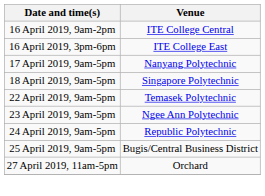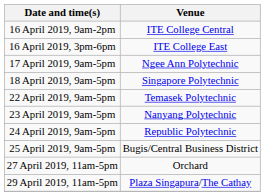 <table class="wikitable sortable plainrowheaders" style="text-align:center">
 <tr>
 <th scope="col">Date and time(s)</th>
 <th scope="col">Venue</th>
 </tr>
 <tr>
 <td>16 April 2019, 9am-2pm</td>
 <td><a href='#'>ITE College Central</a></td>
 </tr>
 <tr>
 <td>16 April 2019, 3pm-6pm</td>
 <td><a href='#'>ITE College East</a></td>
 </tr>
 <tr>
 <td>17 April 2019, 9am-5pm</td>
-<td><a href='#'>Nanyang Polytechnic</a></td>
+<td><a href='#'>Ngee Ann Polytechnic</a></td>
 </tr>
 <tr>
 <td>18 April 2019, 9am-5pm</td>
 <td><a href='#'>Singapore Polytechnic</a></td>
 </tr>
 <tr>
 <td>22 April 2019, 9am-5pm</td>
 <td><a href='#'>Temasek Polytechnic</a></td>
 </tr>
 <tr>
 <td>23 April 2019, 9am-5pm</td>
-<td><a href='#'>Ngee Ann Polytechnic</a></td>
+<td><a href='#'>Nanyang Polytechnic</a></td>
 </tr>
 <tr>
 <td>24 April 2019, 9am-5pm</td>
 <td><a href='#'>Republic Polytechnic</a></td>
 </tr>
 <tr>
 <td>25 April 2019, 9am-5pm</td>
 <td>Bugis/Central Business District</td>
 </tr>
 <tr>
 <td>27 April 2019, 11am-5pm</td>
 <td>Orchard</td>
 </tr>
 <tr>
+<td>29 April 2019, 11am-5pm</td>
+<td><a href='#'>Plaza Singapura</a>/<a href='#'>The Cathay</a></td>
+</tr>
+<tr>
 </tr>
 </table>
